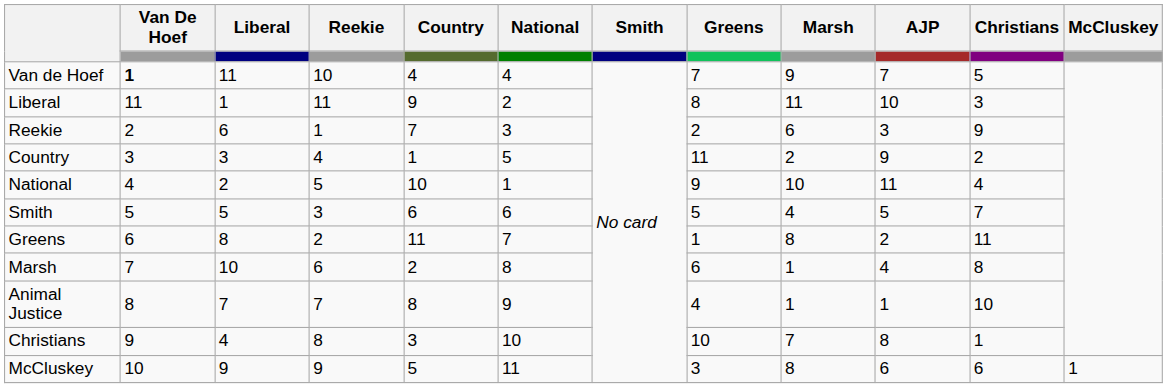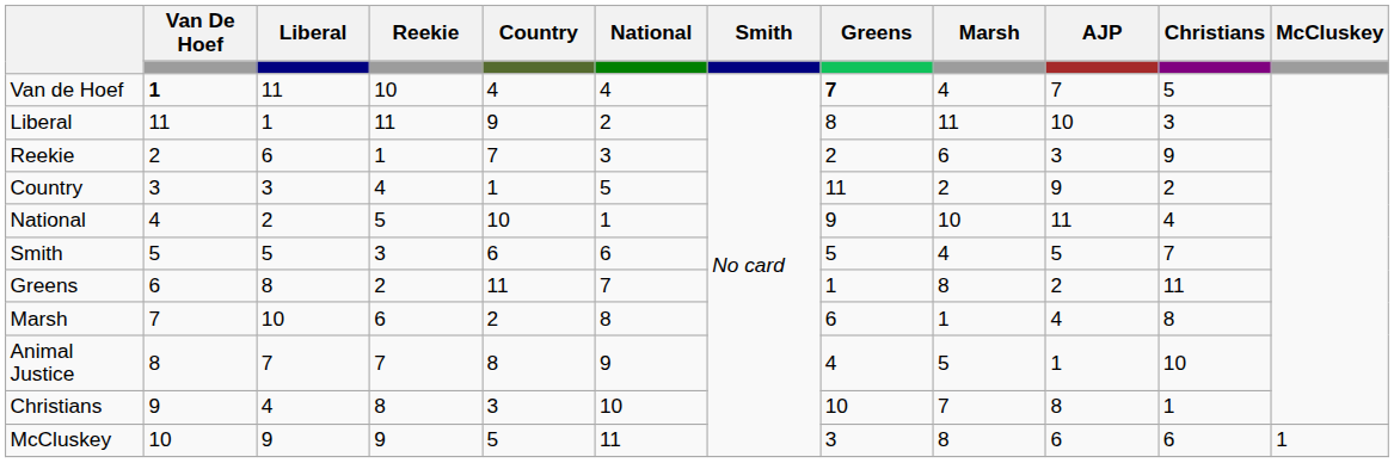 <table class="wikitable">
 <tr>
 <th width="100px" rowspan="2"></th>
 <th !  width="80px">Van De Hoef</th>
 <th ! width="80px">Liberal</th>
 <th !  width="80px">Reekie</th>
 <th ! width="80px">Country</th>
 <th !  width="80px">National</th>
 <th ! width="80px">Smith</th>
 <th !  width="80px">Greens</th>
 <th ! width="80px">Marsh</th>
 <th ! width="80px">AJP</th>
 <th ! width="80px">Christians</th>
 <th ! width="80px">McCluskey</th>
 </tr>
 <tr>
 <th style="height:2px; background:#9C9C9C;"></th>
 <th style="background:#000080;"></th>
 <th style="background:#9C9C9C;"></th>
 <th style="background:#556B2F;"></th>
 <th style="background:#008000;"></th>
 <th style="background:#000080;"></th>
 <th style="background:#10C25B;"></th>
 <th style="background:#9C9C9C;"></th>
 <th style="background:#A52A2A;"></th>
 <th style="background:#800080;"></th>
 <th style="background:#9C9C9C;"></th>
 </tr>
 <tr>
 <td>Van de Hoef</td>
 <td><strong>1</strong></td>
 <td>11</td>
 <td>10</td>
 <td>4</td>
 <td>4</td>
 <td rowspan="11"><em>No card</em></td>
-<td>7</td>
-<td>9</td>
+<td><strong>7</strong></td>
+<td>4</td>
 <td>7</td>
 <td>5</td>
 <td rowspan="10"></td>
 </tr>
 <tr>
 <td>Liberal</td>
 <td>11</td>
 <td>1</td>
 <td>11</td>
 <td>9</td>
 <td>2</td>
 <td>8</td>
 <td>11</td>
 <td>10</td>
 <td>3</td>
 </tr>
 <tr>
 <td>Reekie</td>
 <td>2</td>
 <td>6</td>
 <td>1</td>
 <td>7</td>
 <td>3</td>
 <td>2</td>
 <td>6</td>
 <td>3</td>
 <td>9</td>
 </tr>
 <tr>
 <td>Country</td>
 <td>3</td>
 <td>3</td>
 <td>4</td>
 <td>1</td>
 <td>5</td>
 <td>11</td>
 <td>2</td>
 <td>9</td>
 <td>2</td>
 </tr>
 <tr>
 <td>National</td>
 <td>4</td>
 <td>2</td>
 <td>5</td>
 <td>10</td>
 <td>1</td>
 <td>9</td>
 <td>10</td>
 <td>11</td>
 <td>4</td>
 </tr>
 <tr>
 <td>Smith</td>
 <td>5</td>
 <td>5</td>
 <td>3</td>
 <td>6</td>
 <td>6</td>
 <td>5</td>
 <td>4</td>
 <td>5</td>
 <td>7</td>
 </tr>
 <tr>
 <td>Greens</td>
 <td>6</td>
 <td>8</td>
 <td>2</td>
 <td>11</td>
 <td>7</td>
 <td>1</td>
 <td>8</td>
 <td>2</td>
 <td>11</td>
 </tr>
 <tr>
 <td>Marsh</td>
 <td>7</td>
 <td>10</td>
 <td>6</td>
 <td>2</td>
 <td>8</td>
 <td>6</td>
 <td>1</td>
 <td>4</td>
 <td>8</td>
 </tr>
 <tr>
 <td>Animal Justice</td>
 <td>8</td>
 <td>7</td>
 <td>7</td>
 <td>8</td>
 <td>9</td>
 <td>4</td>
-<td>1</td>
+<td>5</td>
 <td>1</td>
 <td>10</td>
 </tr>
 <tr>
 <td>Christians</td>
 <td>9</td>
 <td>4</td>
 <td>8</td>
 <td>3</td>
 <td>10</td>
 <td>10</td>
 <td>7</td>
 <td>8</td>
 <td>1</td>
 </tr>
 <tr>
 <td>McCluskey</td>
 <td>10</td>
 <td>9</td>
 <td>9</td>
 <td>5</td>
 <td>11</td>
 <td>3</td>
 <td>8</td>
 <td>6</td>
 <td>6</td>
 <td>1</td>
 </tr>
 <tr>
 </tr>
 </table>
